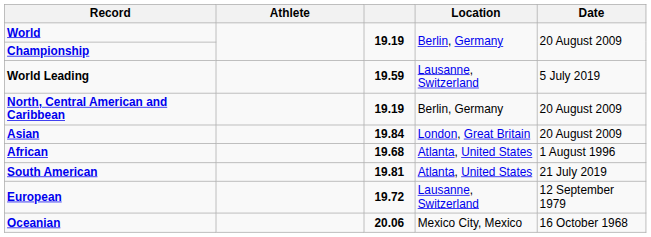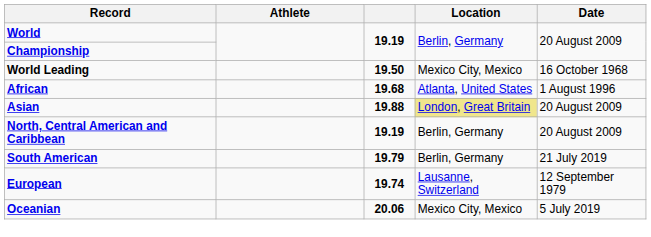 <table class="wikitable">
 <tr>
 <th width=33%>Record</th>
 <th width=23%>Athlete</th>
 <th width=8%></th>
 <th width=19%>Location</th>
 <th width=17%>Date</th>
 </tr>
 <tr>
 <td><strong><a href='#'>World</a></strong></td>
 <td rowspan=2></td>
 <td rowspan=2 align=center><strong>19.19</strong></td>
 <td rowspan=2><a href='#'>Berlin</a>, <a href='#'>Germany</a></td>
 <td rowspan=2>20 August 2009</td>
 </tr>
 <tr>
 <td><strong><a href='#'>Championship</a></strong></td>
 </tr>
 <tr>
 <td><strong>World Leading</strong></td>
 <td></td>
-<td align=center><strong>19.59</strong></td>
-<td><a href='#'>Lausanne</a>, <a href='#'>Switzerland</a></td>
-<td>5 July 2019</td>
+<td align=center><strong>19.50</strong></td>
+<td>Mexico City, Mexico</td>
+<td>16 October 1968</td>
+</tr>
+<tr>
+<td><strong><a href='#'>African</a></strong></td>
+<td></td>
+<td align=center><strong>19.68</strong></td>
+<td><a href='#'>Atlanta</a>, <a href='#'>United States</a></td>
+<td>1 August 1996</td>
+</tr>
+<tr>
+<td><strong><a href='#'>Asian</a></strong></td>
+<td></td>
+<td align=center><strong>19.88</strong></td>
+<td style="background: khaki;"><a href='#'>London</a>, <a href='#'>Great Britain</a></td>
+<td>20 August 2009</td>
 </tr>
 <tr>
 <td><strong><a href='#'>North, Central American and Caribbean</a></strong></td>
 <td></td>
 <td align=center><strong>19.19</strong></td>
 <td>Berlin, Germany</td>
 <td>20 August 2009</td>
 </tr>
 <tr>
-<td><strong><a href='#'>Asian</a></strong></td>
-<td></td>
-<td align=center><strong>19.84</strong></td>
-<td><a href='#'>London</a>, <a href='#'>Great Britain</a></td>
-<td>20 August 2009</td>
-</tr>
-<tr>
-<td><strong><a href='#'>African</a></strong></td>
-<td></td>
-<td align=center><strong>19.68</strong></td>
-<td><a href='#'>Atlanta</a>, <a href='#'>United States</a></td>
-<td>1 August 1996</td>
-</tr>
-<tr>
 <td><strong><a href='#'>South American</a></strong></td>
 <td></td>
-<td align=center><strong>19.81</strong></td>
-<td><a href='#'>Atlanta</a>, <a href='#'>United States</a></td>
+<td align=center><strong>19.79</strong></td>
+<td>Berlin, Germany</td>
 <td>21 July 2019</td>
 </tr>
 <tr>
 <td><strong><a href='#'>European</a></strong></td>
 <td></td>
-<td align=center><strong>19.72</strong></td>
+<td align=center><strong>19.74</strong></td>
 <td><a href='#'>Lausanne</a>, <a href='#'>Switzerland</a></td>
 <td>12 September 1979</td>
 </tr>
 <tr>
 <td><strong><a href='#'>Oceanian</a></strong></td>
 <td></td>
 <td align=center><strong>20.06</strong></td>
 <td>Mexico City, Mexico</td>
-<td>16 October 1968</td>
+<td>5 July 2019</td>
 </tr>
 </table>
